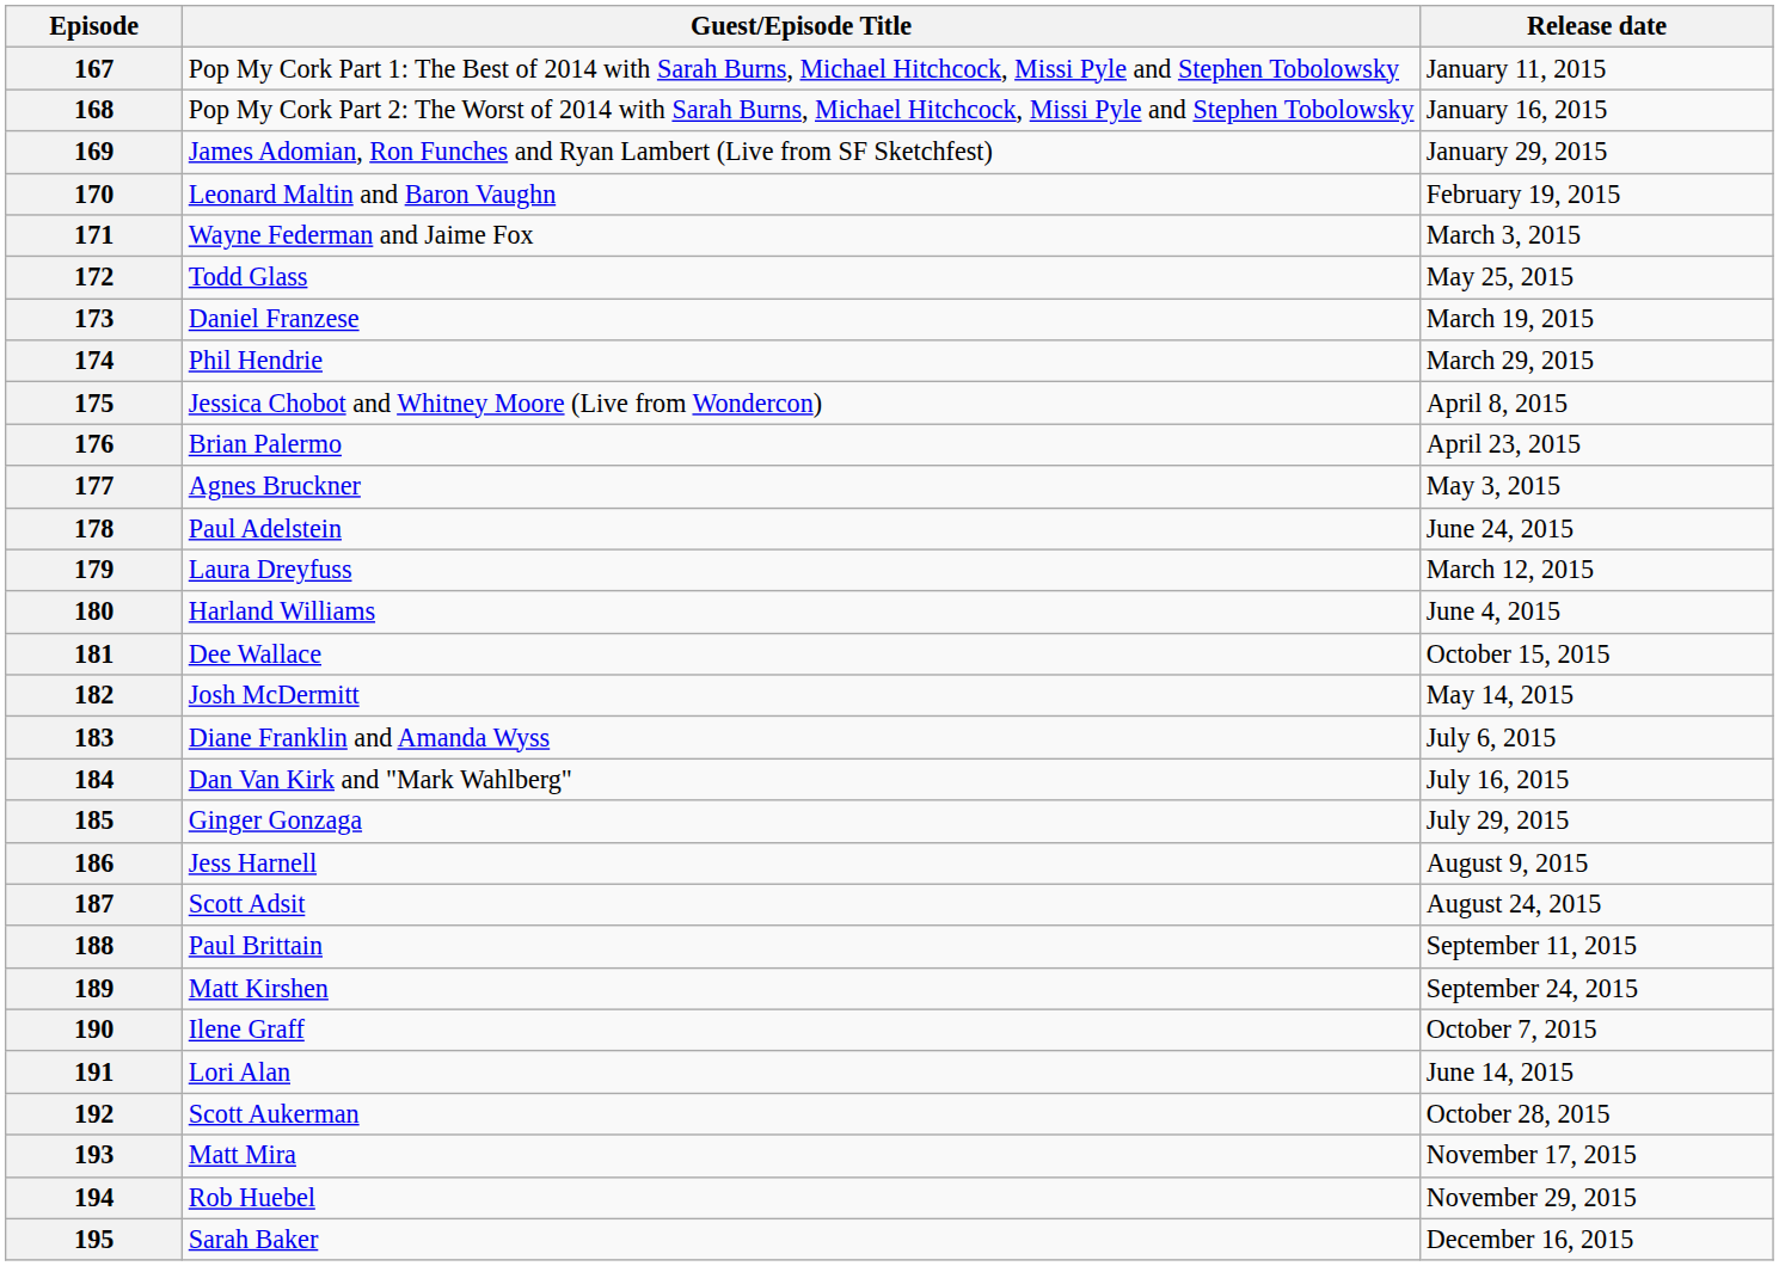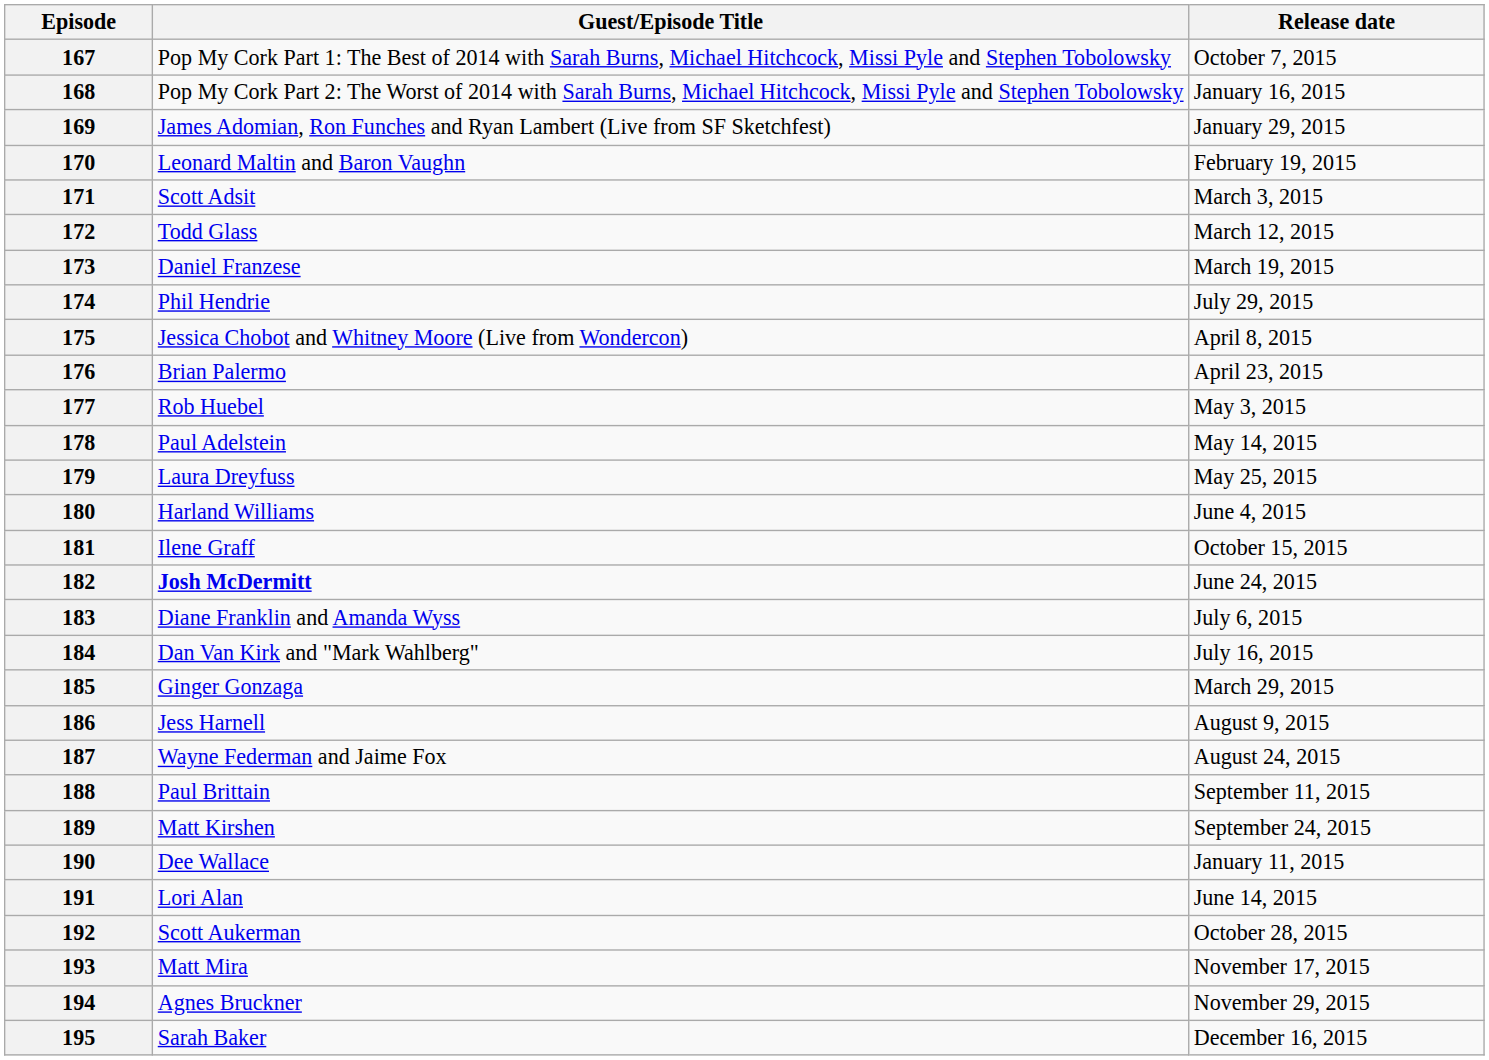 <table class="wikitable sortable">
 <tr>
 <th style="width:10%;">Episode</th>
 <th style="width:70%;">Guest/Episode Title</th>
 <th style="width:20%;">Release date</th>
 </tr>
 <tr>
 <th>167</th>
 <td>Pop My Cork Part 1: The Best of 2014 with <a href='#'>Sarah Burns</a>, <a href='#'>Michael Hitchcock</a>, <a href='#'>Missi Pyle</a> and <a href='#'>Stephen Tobolowsky</a></td>
-<td>January 11, 2015</td>
+<td>October 7, 2015</td>
 </tr>
 <tr>
 <th>168</th>
 <td>Pop My Cork Part 2: The Worst of 2014 with <a href='#'>Sarah Burns</a>, <a href='#'>Michael Hitchcock</a>, <a href='#'>Missi Pyle</a> and <a href='#'>Stephen Tobolowsky</a></td>
 <td>January 16, 2015</td>
 </tr>
 <tr>
 <th>169</th>
 <td><a href='#'>James Adomian</a>, <a href='#'>Ron Funches</a> and Ryan Lambert (Live from SF Sketchfest)</td>
 <td>January 29, 2015</td>
 </tr>
 <tr>
 <th>170</th>
 <td><a href='#'>Leonard Maltin</a> and <a href='#'>Baron Vaughn</a></td>
 <td>February 19, 2015</td>
 </tr>
 <tr>
 <th>171</th>
-<td><a href='#'>Wayne Federman</a> and Jaime Fox</td>
+<td><a href='#'>Scott Adsit</a></td>
 <td>March 3, 2015</td>
 </tr>
 <tr>
 <th>172</th>
 <td><a href='#'>Todd Glass</a></td>
-<td>May 25, 2015</td>
+<td>March 12, 2015</td>
 </tr>
 <tr>
 <th>173</th>
 <td><a href='#'>Daniel Franzese</a></td>
 <td>March 19, 2015</td>
 </tr>
 <tr>
 <th>174</th>
 <td><a href='#'>Phil Hendrie</a></td>
-<td>March 29, 2015</td>
+<td>July 29, 2015</td>
 </tr>
 <tr>
 <th>175</th>
 <td><a href='#'>Jessica Chobot</a> and <a href='#'>Whitney Moore</a> (Live from <a href='#'>Wondercon</a>)</td>
 <td>April 8, 2015</td>
 </tr>
 <tr>
 <th>176</th>
 <td><a href='#'>Brian Palermo</a></td>
 <td>April 23, 2015</td>
 </tr>
 <tr>
 <th>177</th>
-<td><a href='#'>Agnes Bruckner</a></td>
+<td><a href='#'>Rob Huebel</a></td>
 <td>May 3, 2015</td>
 </tr>
 <tr>
 <th>178</th>
 <td><a href='#'>Paul Adelstein</a></td>
-<td>June 24, 2015</td>
+<td>May 14, 2015</td>
 </tr>
 <tr>
 <th>179</th>
 <td><a href='#'>Laura Dreyfuss</a></td>
-<td>March 12, 2015</td>
+<td>May 25, 2015</td>
 </tr>
 <tr>
 <th>180</th>
 <td><a href='#'>Harland Williams</a></td>
 <td>June 4, 2015</td>
 </tr>
 <tr>
 <th>181</th>
-<td><a href='#'>Dee Wallace</a></td>
+<td><a href='#'>Ilene Graff</a></td>
 <td>October 15, 2015</td>
 </tr>
 <tr>
 <th>182</th>
-<td><a href='#'>Josh McDermitt</a></td>
-<td>May 14, 2015</td>
+<td><strong><a href='#'>Josh McDermitt</a></strong></td>
+<td>June 24, 2015</td>
 </tr>
 <tr>
 <th>183</th>
 <td><a href='#'>Diane Franklin</a> and <a href='#'>Amanda Wyss</a></td>
 <td>July 6, 2015</td>
 </tr>
 <tr>
 <th>184</th>
 <td><a href='#'>Dan Van Kirk</a> and "Mark Wahlberg"</td>
 <td>July 16, 2015</td>
 </tr>
 <tr>
 <th>185</th>
 <td><a href='#'>Ginger Gonzaga</a></td>
-<td>July 29, 2015</td>
+<td>March 29, 2015</td>
 </tr>
 <tr>
 <th>186</th>
 <td><a href='#'>Jess Harnell</a></td>
 <td>August 9, 2015</td>
 </tr>
 <tr>
 <th>187</th>
-<td><a href='#'>Scott Adsit</a></td>
+<td><a href='#'>Wayne Federman</a> and Jaime Fox</td>
 <td>August 24, 2015</td>
 </tr>
 <tr>
 <th>188</th>
 <td><a href='#'>Paul Brittain</a></td>
 <td>September 11, 2015</td>
 </tr>
 <tr>
 <th>189</th>
 <td><a href='#'>Matt Kirshen</a></td>
 <td>September 24, 2015</td>
 </tr>
 <tr>
 <th>190</th>
-<td><a href='#'>Ilene Graff</a></td>
-<td>October 7, 2015</td>
+<td><a href='#'>Dee Wallace</a></td>
+<td>January 11, 2015</td>
 </tr>
 <tr>
 <th>191</th>
 <td><a href='#'>Lori Alan</a></td>
 <td>June 14, 2015</td>
 </tr>
 <tr>
 <th>192</th>
 <td><a href='#'>Scott Aukerman</a></td>
 <td>October 28, 2015</td>
 </tr>
 <tr>
 <th>193</th>
 <td><a href='#'>Matt Mira</a></td>
 <td>November 17, 2015</td>
 </tr>
 <tr>
 <th>194</th>
-<td><a href='#'>Rob Huebel</a></td>
+<td><a href='#'>Agnes Bruckner</a></td>
 <td>November 29, 2015</td>
 </tr>
 <tr>
 <th>195</th>
 <td><a href='#'>Sarah Baker</a></td>
 <td>December 16, 2015</td>
 </tr>
 </table>
